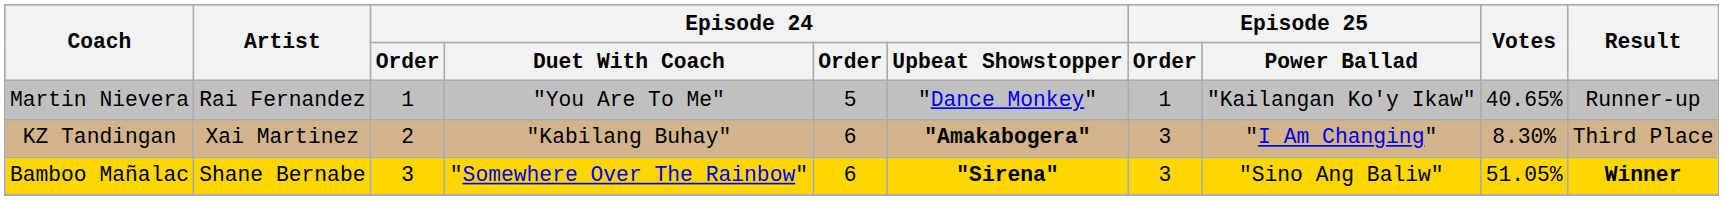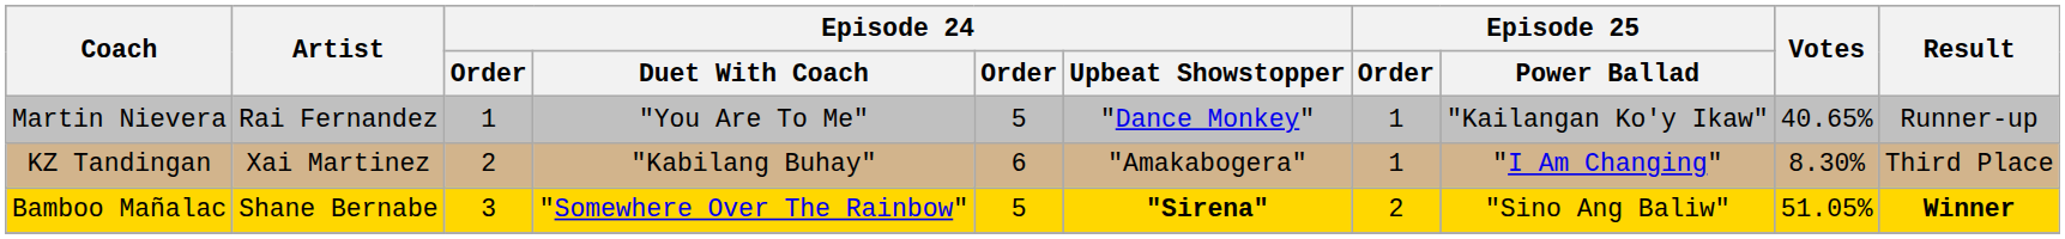 <table class="wikitable" style="text-align:center; line-height:17px; font-size:100%; width:100%; white-space:nowrap;">
 <tr>
 <th rowspan="2" width="10%">Coach</th>
 <th rowspan="2" width="10%">Artist</th>
 <th colspan="4">Episode 24 </th>
 <th colspan="2">Episode 25 </th>
 <th rowspan="2" width="7%">Votes</th>
 <th rowspan="2" width="10%">Result</th>
 </tr>
 <tr>
 <th width="5%">Order</th>
 <th width="16%">Duet With Coach</th>
 <th width="5%">Order</th>
 <th width="16%">Upbeat Showstopper</th>
 <th width="5%">Order</th>
 <th width="16%">Power Ballad</th>
 </tr>
 <tr style="background: silver">
 <td>Martin Nievera</td>
 <td>Rai Fernandez</td>
 <td>1</td>
 <td>"You Are To Me"</td>
 <td>5</td>
 <td>"<a href='#'>Dance Monkey</a>"</td>
 <td>1</td>
 <td>"Kailangan Ko'y Ikaw"</td>
 <td>40.65%</td>
 <td>Runner-up</td>
 </tr>
 <tr style="background: tan">
 <td>KZ Tandingan</td>
 <td>Xai Martinez</td>
 <td>2</td>
 <td>"Kabilang Buhay"</td>
 <td>6</td>
-<td><strong>"Amakabogera"</strong></td>
-<td>3</td>
+<td>"Amakabogera"</td>
+<td>1</td>
 <td>"<a href='#'>I Am Changing</a>"</td>
 <td>8.30%</td>
 <td>Third Place</td>
 </tr>
 <tr style="background: gold">
 <td>Bamboo Mañalac</td>
 <td>Shane Bernabe</td>
 <td>3</td>
 <td>"<a href='#'>Somewhere Over The Rainbow</a>"</td>
-<td>6</td>
+<td>5</td>
 <td><strong>"Sirena"</strong></td>
-<td>3</td>
+<td>2</td>
 <td>"Sino Ang Baliw"</td>
 <td>51.05%</td>
 <td><strong>Winner</strong></td>
 </tr>
 <tr>
 </tr>
 </table>
